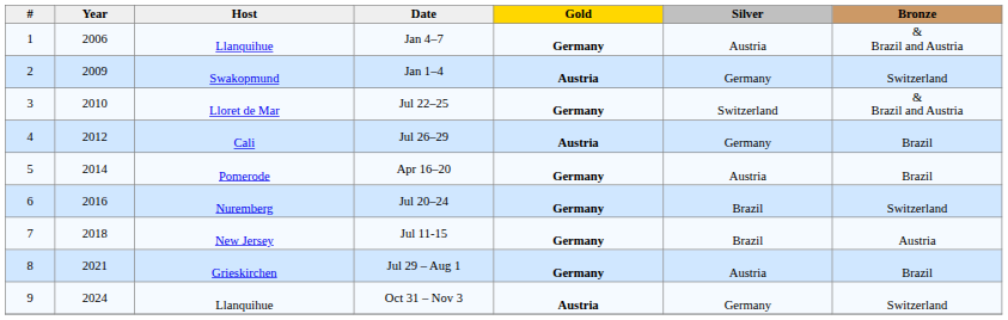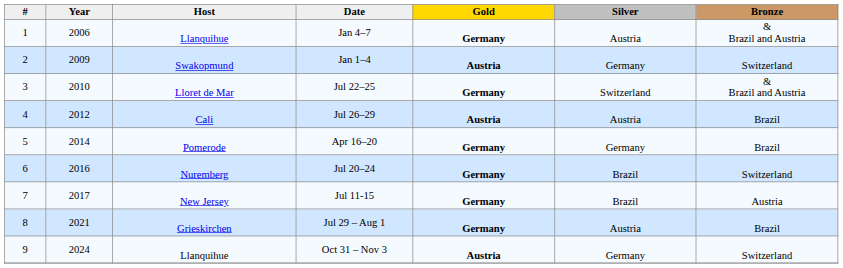 <table class="toccolours" border="1" cellpadding="2" style="border-collapse: collapse; text-align: center; width: 100%; margin: 0 auto;">
 <tr style="background: #efefef;">
 <th width=5%>#</th>
 <th width=8%>Year</th>
 <th width=22%>Host</th>
 <th width=14%>Date</th>
 <th width=17% bgcolor=gold>Gold</th>
 <th width=17% bgcolor=silver>Silver</th>
 <th width=17% bgcolor="#cc9966">Bronze</th>
 </tr>
 <tr bgcolor=#F5FAFF>
 <td>1</td>
 <td>2006</td>
 <td><br><a href='#'>Llanquihue</a></td>
 <td>Jan 4–7</td>
 <td><br><strong>Germany</strong></td>
 <td><br> Austria</td>
 <td> & <br>Brazil and Austria</td>
 </tr>
 <tr bgcolor=#D0E7FF>
 <td>2</td>
 <td>2009</td>
 <td><br><a href='#'>Swakopmund</a></td>
 <td>Jan 1–4</td>
 <td><br><strong>Austria</strong></td>
 <td><br>Germany</td>
 <td><br>Switzerland</td>
 </tr>
 <tr bgcolor=#F5FAFF>
 <td>3</td>
 <td>2010</td>
 <td><br><a href='#'>Lloret de Mar</a></td>
 <td>Jul 22–25</td>
 <td><br><strong>Germany</strong></td>
 <td><br>Switzerland</td>
 <td> & <br>Brazil and Austria</td>
 </tr>
 <tr bgcolor=#D0E7FF>
 <td>4</td>
 <td>2012</td>
 <td><br><a href='#'>Cali</a></td>
 <td>Jul 26–29</td>
 <td><br><strong>Austria</strong></td>
-<td><br>Germany</td>
+<td><br> Austria</td>
 <td><br>Brazil</td>
 </tr>
 <tr bgcolor=#F5FAFF>
 <td>5</td>
 <td>2014</td>
 <td><br><a href='#'>Pomerode</a></td>
 <td>Apr 16–20</td>
 <td><br><strong>Germany</strong></td>
-<td><br> Austria</td>
+<td><br>Germany</td>
 <td><br>Brazil</td>
 </tr>
 <tr bgcolor=#D0E7FF>
 <td>6</td>
 <td>2016</td>
 <td><br><a href='#'>Nuremberg</a></td>
 <td>Jul 20–24</td>
 <td><br><strong>Germany</strong></td>
 <td><br> Brazil</td>
 <td><br>Switzerland</td>
 </tr>
 <tr bgcolor=#F5FAFF>
 <td>7</td>
-<td>2018</td>
+<td>2017</td>
 <td><br> <a href='#'>New Jersey</a></td>
 <td>Jul 11-15</td>
 <td><br><strong>Germany</strong></td>
 <td><br> Brazil</td>
 <td><br>Austria</td>
 </tr>
 <tr bgcolor=#D0E7FF>
 <td>8</td>
 <td>2021</td>
 <td><br><a href='#'>Grieskirchen</a></td>
 <td>Jul 29 – Aug 1</td>
 <td><br><strong>Germany</strong></td>
 <td><br>Austria</td>
 <td><br>Brazil</td>
 </tr>
 <tr bgcolor=#F5FAFF>
 <td>9</td>
 <td>2024</td>
 <td><br>Llanquihue</td>
 <td>Oct 31 – Nov 3</td>
 <td> <br><strong>Austria</strong></td>
 <td><br>Germany</td>
 <td> <br>Switzerland</td>
 </tr>
 <tr bgcolor=#D0E7FF>
 </tr>
 </table>
